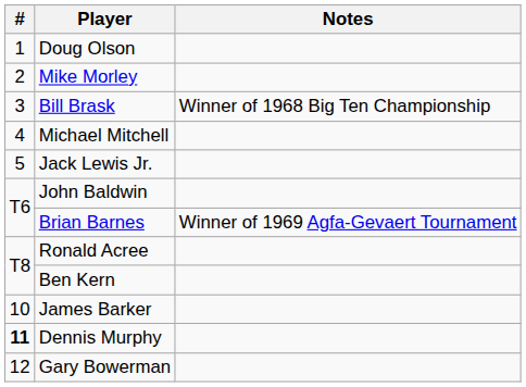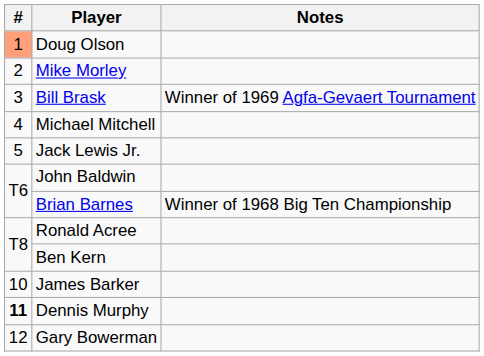 <table class="wikitable sortable">
 <tr>
 <th>#</th>
 <th>Player</th>
 <th>Notes</th>
 </tr>
 <tr>
-<td align=center>1</td>
+<td align=center style="background: lightsalmon;">1</td>
 <td> Doug Olson </td>
 <td></td>
 </tr>
 <tr>
 <td align=center>2</td>
 <td> <a href='#'>Mike Morley</a></td>
 <td></td>
 </tr>
 <tr>
 <td align=center>3</td>
 <td> <a href='#'>Bill Brask</a></td>
-<td>Winner of 1968 Big Ten Championship</td>
+<td>Winner of 1969 <a href='#'>Agfa-Gevaert Tournament</a></td>
 </tr>
 <tr>
 <td align=center>4</td>
 <td> Michael Mitchell</td>
 <td></td>
 </tr>
 <tr>
 <td align=center>5</td>
 <td> Jack Lewis Jr.</td>
 <td></td>
 </tr>
 <tr>
 <td align=center rowspan=2>T6</td>
 <td> John Baldwin</td>
 <td></td>
 </tr>
 <tr>
 <td> <a href='#'>Brian Barnes</a></td>
-<td>Winner of 1969 <a href='#'>Agfa-Gevaert Tournament</a></td>
+<td>Winner of 1968 Big Ten Championship</td>
 </tr>
 <tr>
 <td align=center rowspan=2>T8</td>
 <td> Ronald Acree</td>
 <td></td>
 </tr>
 <tr>
 <td> Ben Kern</td>
 <td></td>
 </tr>
 <tr>
 <td align=center>10</td>
 <td> James Barker</td>
 <td></td>
 </tr>
 <tr>
 <td align=center><strong>11</strong></td>
 <td> Dennis Murphy</td>
 <td></td>
 </tr>
 <tr>
 <td align=center>12</td>
 <td> Gary Bowerman</td>
 <td></td>
 </tr>
 </table>
